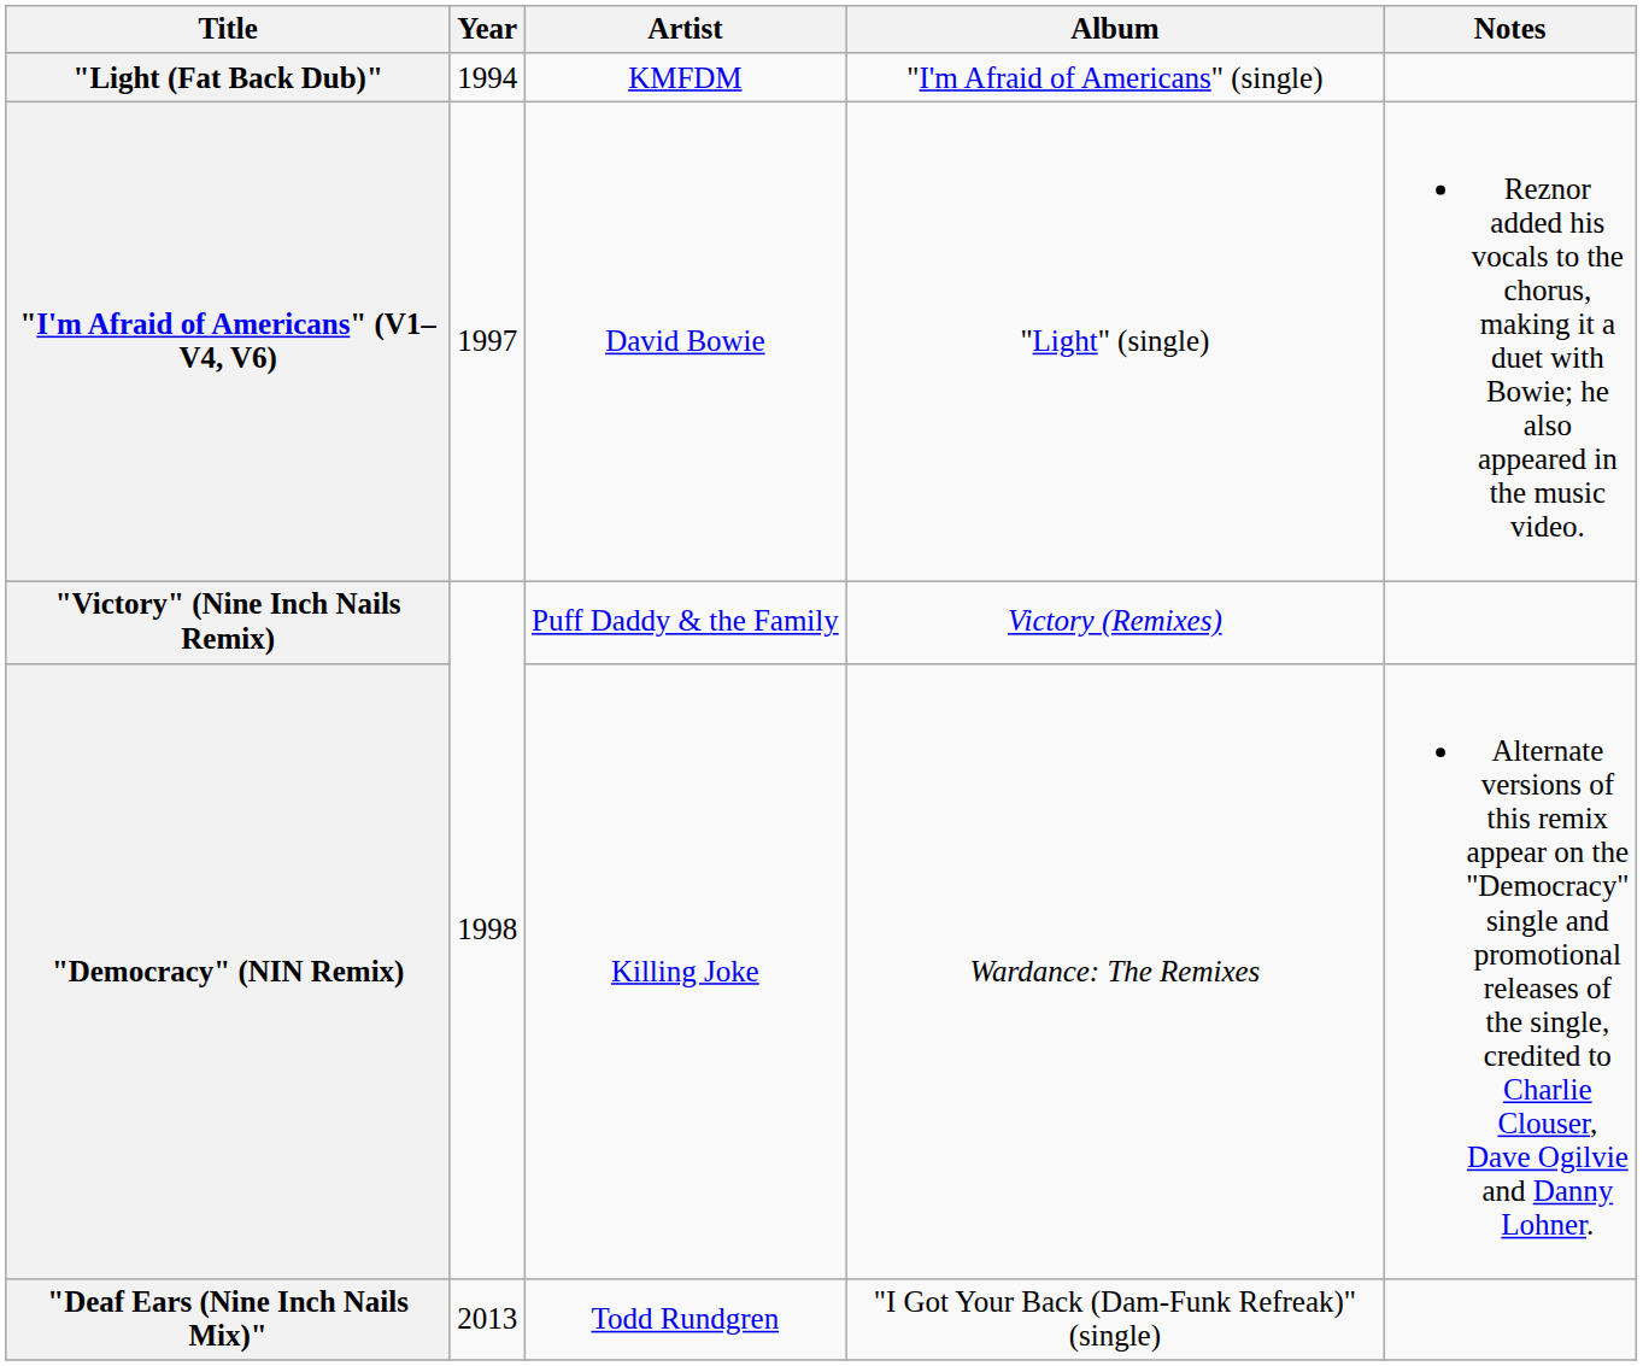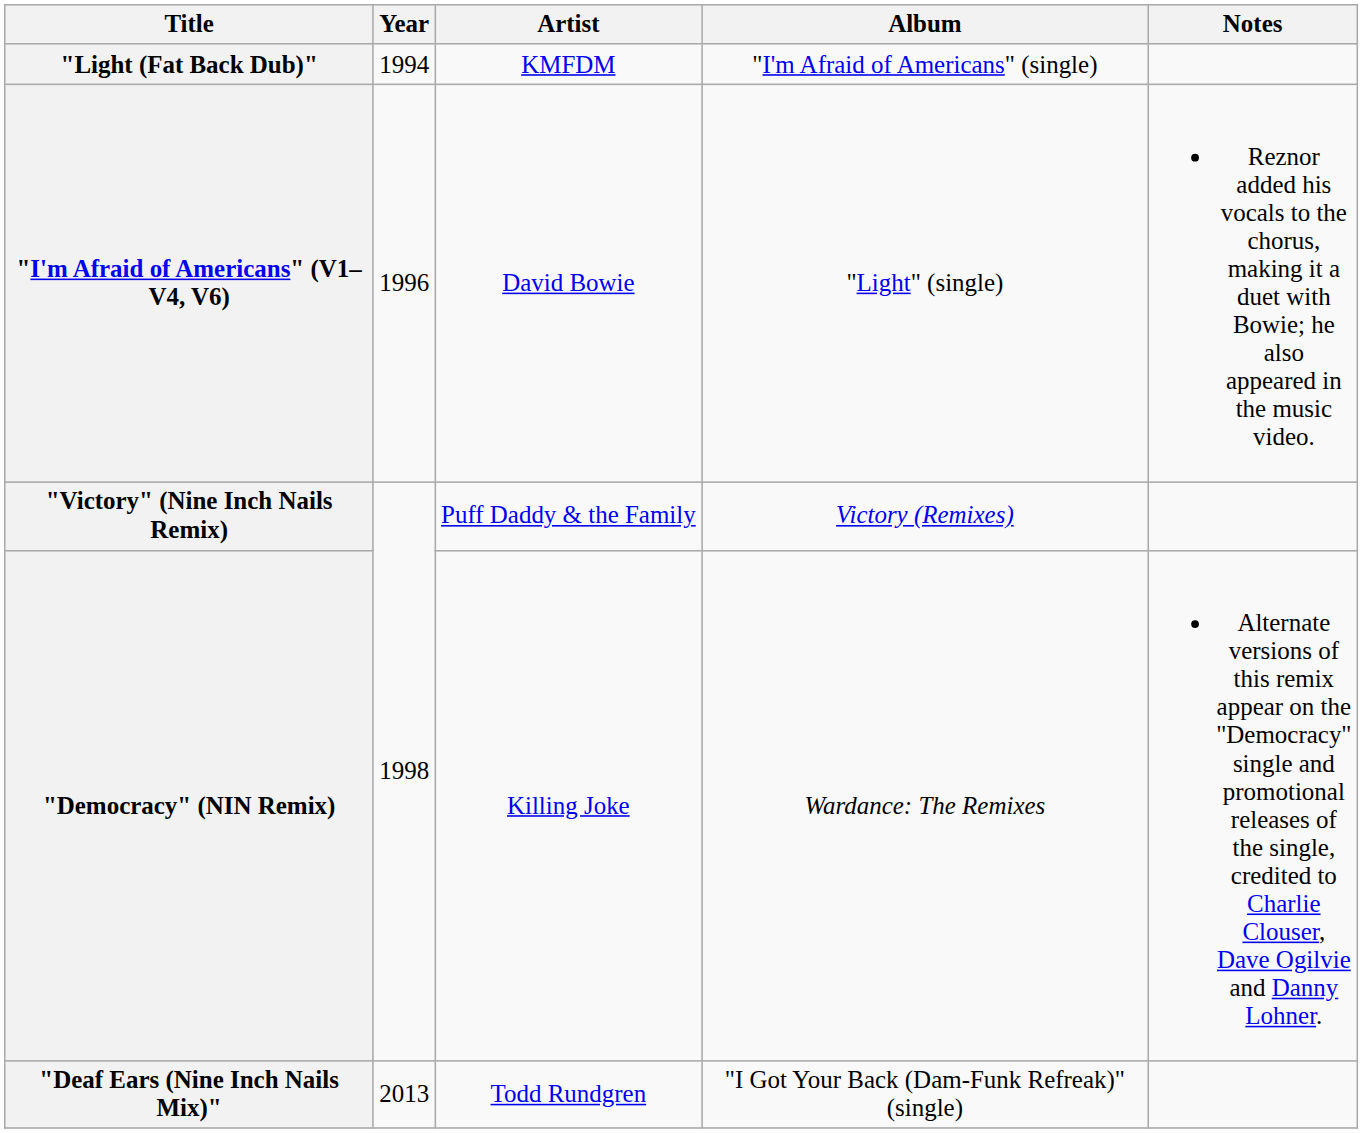 <table class="wikitable plainrowheaders" style="text-align:center;">
 <tr>
 <th scope="col" style="width:18em;">Title</th>
 <th scope="col" style="width:1em;">Year</th>
 <th scope="col" style="width:13em;">Artist</th>
 <th scope="col" style="width:23em;">Album</th>
 <th scope="col">Notes</th>
 </tr>
 <tr>
 <th scope="row">"Light (Fat Back Dub)"</th>
 <td>1994</td>
 <td><a href='#'>KMFDM</a></td>
 <td>"<a href='#'>I'm Afraid of Americans</a>" (single)</td>
 <td></td>
 </tr>
 <tr>
 <th scope="row">"<a href='#'>I'm Afraid of Americans</a>" (V1–V4, V6)</th>
-<td>1997</td>
+<td>1996</td>
 <td><a href='#'>David Bowie</a></td>
 <td>"<a href='#'>Light</a>" (single)</td>
 <td><br><ul><li>Reznor added his vocals to the chorus, making it a duet with Bowie; he also appeared in the music video.</li></ul></td>
 </tr>
 <tr>
 <th scope="row">"Victory" (Nine Inch Nails Remix)</th>
 <td rowspan="2">1998</td>
 <td><a href='#'>Puff Daddy & the Family</a></td>
 <td><em><a href='#'>Victory (Remixes)</a></em></td>
 <td></td>
 </tr>
 <tr>
 <th scope="row">"Democracy" (NIN Remix)</th>
 <td><a href='#'>Killing Joke</a></td>
 <td><em>Wardance: The Remixes</em></td>
 <td><br><ul><li>Alternate versions of this remix appear on the "Democracy" single and promotional releases of the single, credited to <a href='#'>Charlie Clouser</a>, <a href='#'>Dave Ogilvie</a> and <a href='#'>Danny Lohner</a>.</li></ul></td>
 </tr>
 <tr>
 <th scope="row">"Deaf Ears (Nine Inch Nails Mix)"</th>
 <td>2013</td>
 <td><a href='#'>Todd Rundgren</a></td>
 <td>"I Got Your Back (Dam-Funk Refreak)" (single)</td>
 <td></td>
 </tr>
 </table>
